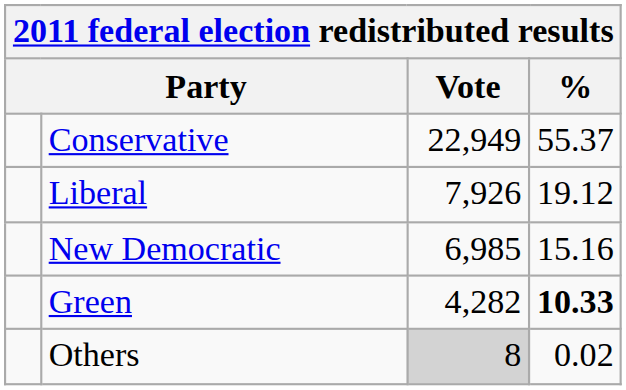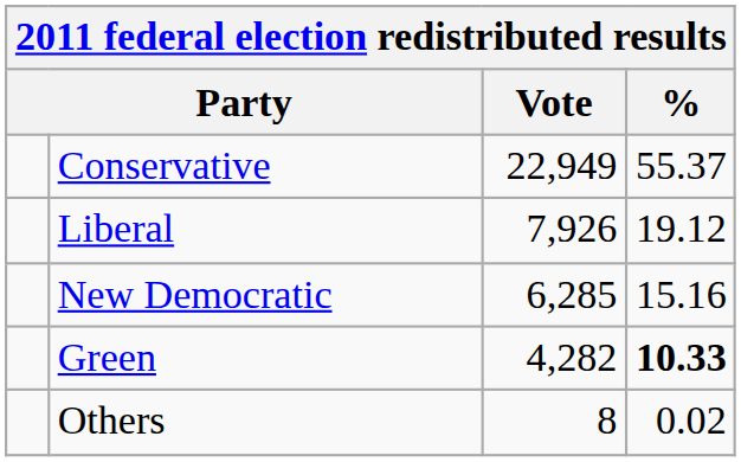 <table class="wikitable">
 <tr>
 <th colspan="4"><a href='#'>2011 federal election</a> redistributed results</th>
 </tr>
 <tr>
 <th bgcolor="#DDDDFF" width="130px" colspan="2">Party</th>
 <th bgcolor="#DDDDFF" width="50px">Vote</th>
 <th bgcolor="#DDDDFF" width="30px">%</th>
 </tr>
 <tr>
 <td> </td>
 <td><a href='#'>Conservative</a></td>
 <td align=right>22,949</td>
 <td align=right>55.37</td>
 </tr>
 <tr>
 <td> </td>
 <td><a href='#'>Liberal</a></td>
 <td align=right>7,926</td>
 <td align=right>19.12</td>
 </tr>
 <tr>
 <td> </td>
 <td><a href='#'>New Democratic</a></td>
-<td align=right>6,985</td>
+<td align=right>6,285</td>
 <td align=right>15.16</td>
 </tr>
 <tr>
 <td> </td>
 <td><a href='#'>Green</a></td>
 <td align=right>4,282</td>
 <td align=right><strong>10.33</strong></td>
 </tr>
 <tr>
 <td> </td>
 <td>Others</td>
-<td align=right style="background: lightgrey;">8</td>
+<td align=right>8</td>
 <td align=right>0.02</td>
 </tr>
 </table>
